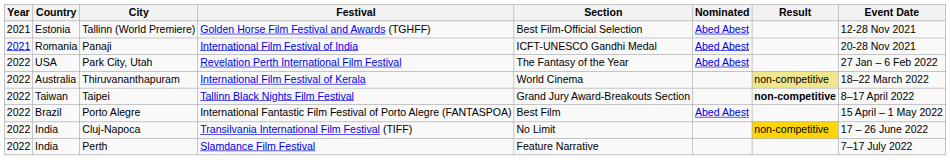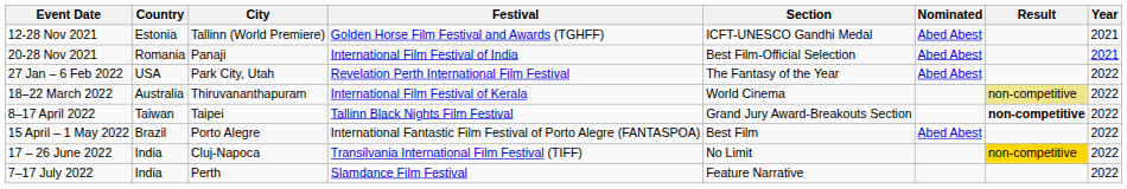 <table class="wikitable">
 <tr>
-<th>Year</th>
+<th>Event Date</th>
 <th>Country</th>
 <th>City</th>
 <th>Festival</th>
 <th>Section</th>
 <th>Nominated</th>
 <th>Result</th>
-<th>Event Date</th>
+<th>Year</th>
 </tr>
 <tr>
-<td>2021</td>
+<td>12-28 Nov 2021</td>
 <td>Estonia</td>
 <td>Tallinn (World Premiere)</td>
 <td><a href='#'>Golden Horse Film Festival and Awards</a> (TGHFF)</td>
+<td>ICFT-UNESCO Gandhi Medal </td>
+<td><a href='#'>Abed Abest</a></td>
+<td></td>
+<td>2021</td>
+</tr>
+<tr>
+<td>20-28 Nov 2021</td>
+<td>Romania</td>
+<td>Panaji</td>
+<td><a href='#'>International Film Festival of India</a></td>
 <td>Best Film-Official Selection </td>
 <td><a href='#'>Abed Abest</a></td>
 <td></td>
-<td>12-28 Nov 2021</td>
+<td><a href='#'>2021</a></td>
 </tr>
 <tr>
-<td><a href='#'>2021</a></td>
-<td>Romania</td>
-<td>Panaji</td>
-<td><a href='#'>International Film Festival of India</a></td>
-<td>ICFT-UNESCO Gandhi Medal </td>
-<td><a href='#'>Abed Abest</a></td>
-<td></td>
-<td>20-28 Nov 2021</td>
-</tr>
-<tr>
-<td>2022</td>
+<td>27 Jan – 6 Feb 2022</td>
 <td>USA</td>
 <td>Park City, Utah</td>
 <td><a href='#'>Revelation Perth International Film Festival</a></td>
 <td>The Fantasy of the Year </td>
 <td><a href='#'>Abed Abest</a></td>
 <td></td>
-<td>27 Jan – 6 Feb 2022</td>
+<td>2022</td>
 </tr>
 <tr>
-<td>2022</td>
+<td>18–22 March 2022</td>
 <td>Australia</td>
 <td>Thiruvananthapuram</td>
 <td><a href='#'>International Film Festival of Kerala</a></td>
 <td>World Cinema </td>
 <td></td>
 <td style="background: khaki;">non-competitive</td>
-<td>18–22 March 2022</td>
+<td>2022</td>
 </tr>
 <tr>
-<td>2022</td>
+<td>8–17 April 2022</td>
 <td>Taiwan</td>
 <td>Taipei</td>
 <td><a href='#'>Tallinn Black Nights Film Festival</a></td>
 <td>Grand Jury Award-Breakouts Section </td>
 <td></td>
 <td><strong>non-competitive</strong></td>
-<td>8–17 April 2022</td>
+<td>2022</td>
 </tr>
 <tr>
-<td>2022</td>
+<td>15 April – 1 May 2022</td>
 <td>Brazil</td>
 <td>Porto Alegre</td>
 <td>International Fantastic Film Festival of Porto Alegre (FANTASPOA)</td>
 <td>Best Film </td>
 <td><a href='#'>Abed Abest</a></td>
 <td></td>
-<td>15 April – 1 May 2022</td>
+<td>2022</td>
 </tr>
 <tr>
-<td>2022</td>
+<td>17 – 26 June 2022</td>
 <td>India</td>
 <td>Cluj-Napoca</td>
 <td><a href='#'>Transilvania International Film Festival</a> (TIFF)</td>
 <td>No Limit </td>
 <td></td>
 <td style="background: gold;">non-competitive</td>
-<td>17 – 26 June 2022</td>
+<td>2022</td>
 </tr>
 <tr>
-<td>2022</td>
+<td>7–17 July 2022</td>
 <td>India</td>
 <td>Perth</td>
 <td><a href='#'>Slamdance Film Festival</a></td>
 <td>Feature Narrative </td>
 <td></td>
 <td></td>
-<td>7–17 July 2022</td>
+<td>2022</td>
 </tr>
 </table>
